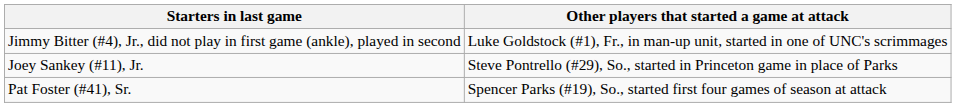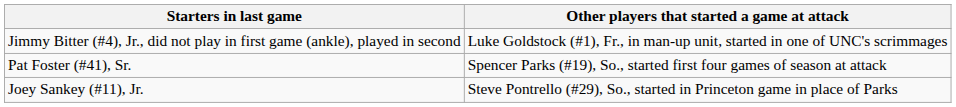 <table class="wikitable">
 <tr>
 <th>Starters in last game</th>
 <th>Other players that started a game at attack</th>
 </tr>
 <tr>
 <td>Jimmy Bitter (#4), Jr., did not play in first game (ankle), played in second</td>
 <td>Luke Goldstock (#1), Fr., in man-up unit, started in one of UNC's scrimmages</td>
 </tr>
 <tr>
+<td>Pat Foster (#41), Sr.</td>
+<td>Spencer Parks (#19), So., started first four games of season at attack</td>
+</tr>
+<tr>
 <td>Joey Sankey (#11), Jr.</td>
 <td>Steve Pontrello (#29), So., started in Princeton game in place of Parks</td>
 </tr>
-<tr>
-<td>Pat Foster (#41), Sr.</td>
-<td>Spencer Parks (#19), So., started first four games of season at attack</td>
-</tr>
 </table>
